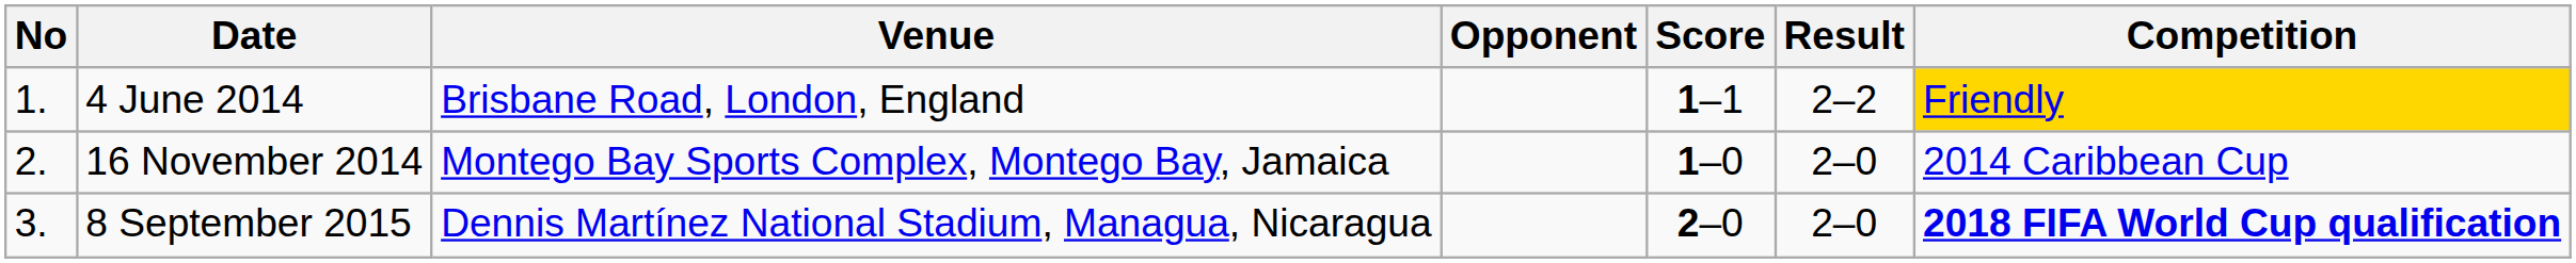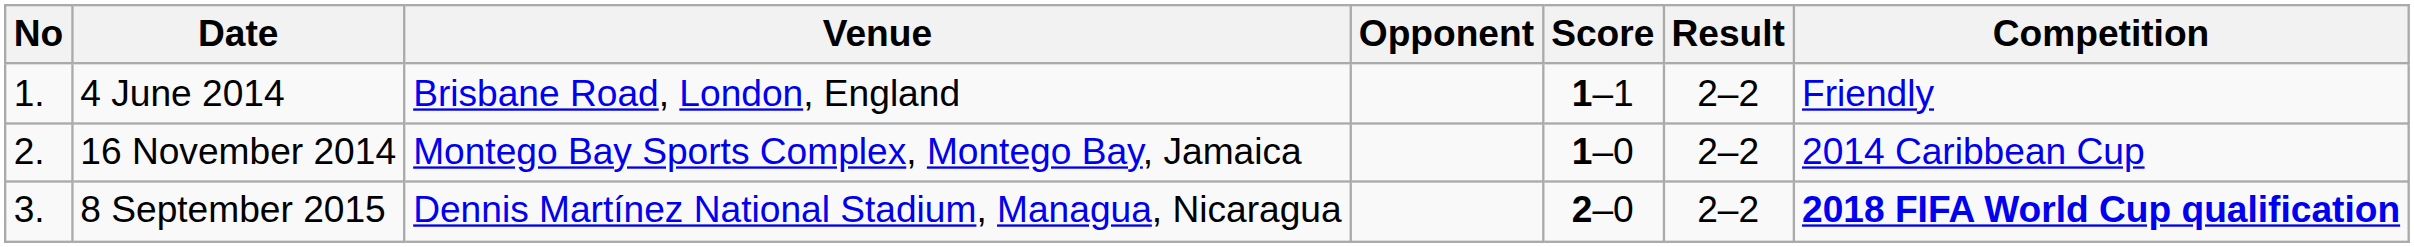 <table class="wikitable" style="font-size:100%;">
 <tr>
 <th>No</th>
 <th>Date</th>
 <th>Venue</th>
 <th>Opponent</th>
 <th>Score</th>
 <th>Result</th>
 <th>Competition</th>
 </tr>
 <tr>
 <td>1.</td>
 <td>4 June 2014</td>
 <td><a href='#'>Brisbane Road</a>, <a href='#'>London</a>, England</td>
 <td></td>
 <td align=center><strong>1</strong>–1</td>
 <td align=center>2–2</td>
-<td style="background: gold;"><a href='#'>Friendly</a></td>
+<td><a href='#'>Friendly</a></td>
 </tr>
 <tr>
 <td>2.</td>
 <td>16 November 2014</td>
 <td><a href='#'>Montego Bay Sports Complex</a>, <a href='#'>Montego Bay</a>, Jamaica</td>
 <td></td>
 <td align=center><strong>1</strong>–0</td>
-<td align=center>2–0</td>
+<td align=center>2–2</td>
 <td><a href='#'>2014 Caribbean Cup</a></td>
 </tr>
 <tr>
 <td>3.</td>
 <td>8 September 2015</td>
 <td><a href='#'>Dennis Martínez National Stadium</a>, <a href='#'>Managua</a>, Nicaragua</td>
 <td></td>
 <td align=center><strong>2</strong>–0</td>
-<td align=center>2–0</td>
+<td align=center>2–2</td>
 <td><strong><a href='#'>2018 FIFA World Cup qualification</a></strong></td>
 </tr>
 </table>
